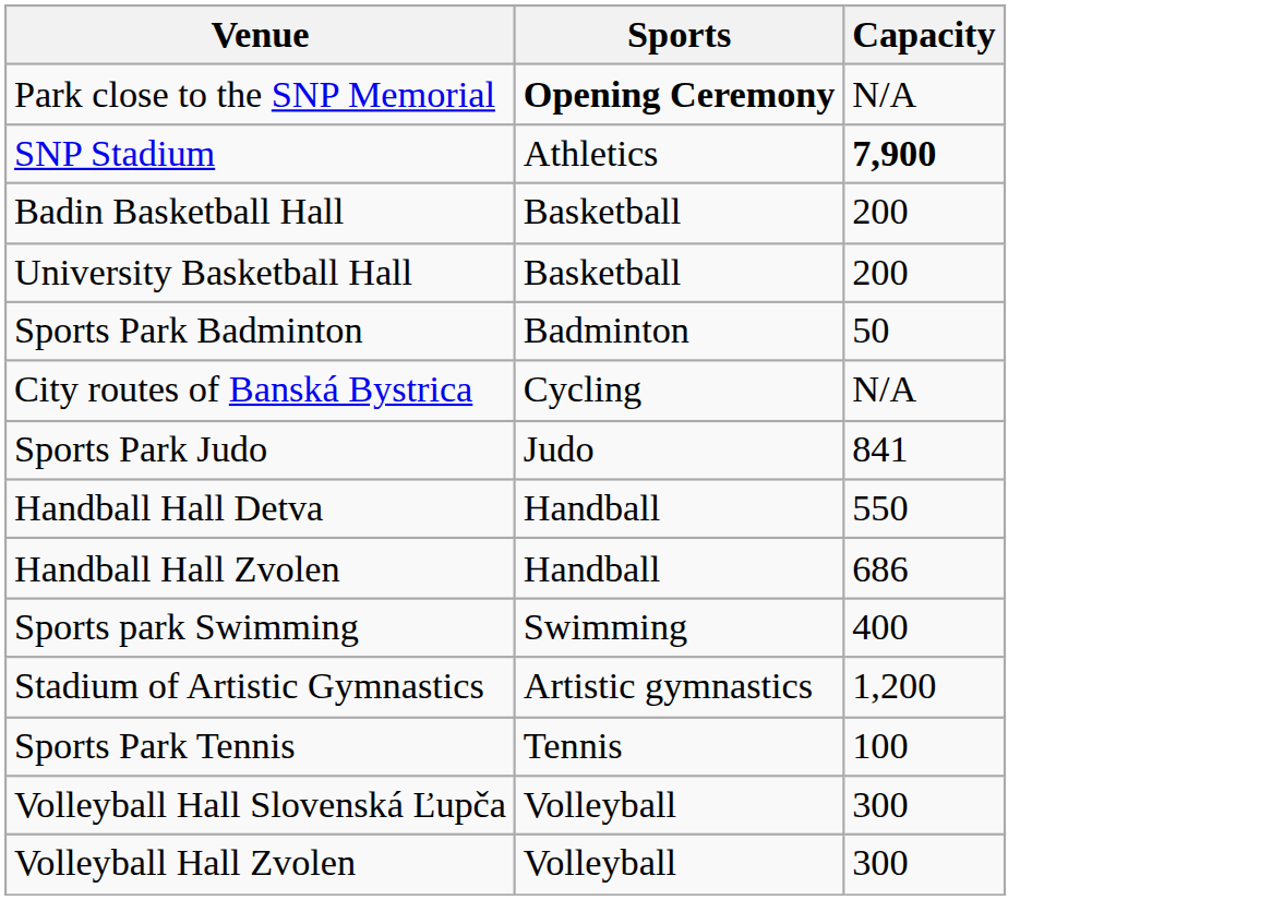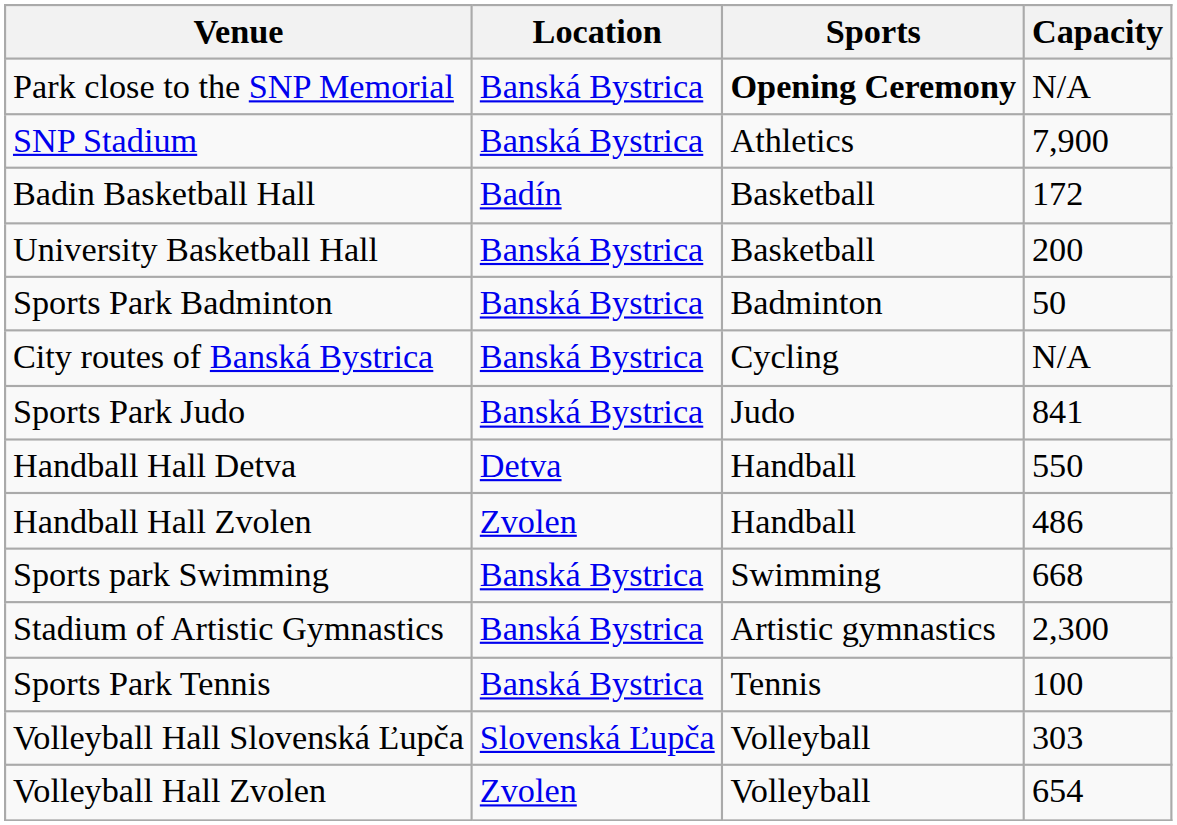 <table class="wikitable">
 <tr>
 <th>Venue</th>
+<th>Location</th>
 <th>Sports</th>
 <th>Capacity</th>
 </tr>
 <tr>
 <td>Park close to the <a href='#'>SNP Memorial</a></td>
+<td><a href='#'>Banská Bystrica</a></td>
 <td><strong>Opening Ceremony</strong></td>
 <td>N/A</td>
 </tr>
 <tr>
 <td><a href='#'>SNP Stadium</a></td>
+<td><a href='#'>Banská Bystrica</a></td>
 <td>Athletics</td>
-<td><strong>7,900</strong></td>
+<td>7,900</td>
 </tr>
 <tr>
 <td>Badin Basketball Hall</td>
+<td><a href='#'>Badín</a></td>
 <td>Basketball</td>
-<td>200</td>
+<td>172</td>
 </tr>
 <tr>
 <td>University Basketball Hall</td>
+<td><a href='#'>Banská Bystrica</a></td>
 <td>Basketball</td>
 <td>200</td>
 </tr>
 <tr>
 <td>Sports Park Badminton</td>
+<td><a href='#'>Banská Bystrica</a></td>
 <td>Badminton</td>
 <td>50</td>
 </tr>
 <tr>
 <td>City routes of <a href='#'>Banská Bystrica</a></td>
+<td><a href='#'>Banská Bystrica</a></td>
 <td>Cycling</td>
 <td>N/A</td>
 </tr>
 <tr>
 <td>Sports Park Judo</td>
+<td><a href='#'>Banská Bystrica</a></td>
 <td>Judo</td>
 <td>841</td>
 </tr>
 <tr>
 <td>Handball Hall Detva</td>
+<td><a href='#'>Detva</a></td>
 <td>Handball</td>
 <td>550</td>
 </tr>
 <tr>
 <td>Handball Hall Zvolen</td>
+<td><a href='#'>Zvolen</a></td>
 <td>Handball</td>
-<td>686</td>
+<td>486</td>
 </tr>
 <tr>
 <td>Sports park Swimming</td>
+<td><a href='#'>Banská Bystrica</a></td>
 <td>Swimming</td>
-<td>400</td>
+<td>668</td>
 </tr>
 <tr>
 <td>Stadium of Artistic Gymnastics</td>
+<td><a href='#'>Banská Bystrica</a></td>
 <td>Artistic gymnastics</td>
-<td>1,200</td>
+<td>2,300</td>
 </tr>
 <tr>
 <td>Sports Park Tennis</td>
+<td><a href='#'>Banská Bystrica</a></td>
 <td>Tennis</td>
 <td>100</td>
 </tr>
 <tr>
 <td>Volleyball Hall Slovenská Ľupča</td>
+<td><a href='#'>Slovenská Ľupča</a></td>
 <td>Volleyball</td>
-<td>300</td>
+<td>303</td>
 </tr>
 <tr>
 <td>Volleyball Hall Zvolen</td>
+<td><a href='#'>Zvolen</a></td>
 <td>Volleyball</td>
-<td>300</td>
+<td>654</td>
 </tr>
 </table>
